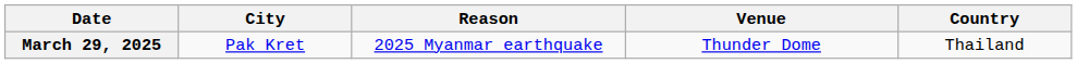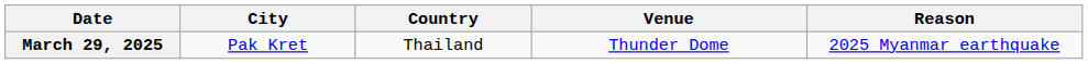 <table class="wikitable sortable plainrowheaders" style="text-align:center;">
 <tr>
 <th style="width:10em;">Date</th>
 <th style="width:10em;">City</th>
+<th style="width:10em;">Country</th>
+<th style="width:16em;">Venue</th>
 <th style="width:16em;">Reason</th>
-<th style="width:16em;">Venue</th>
-<th style="width:10em;">Country</th>
 </tr>
 <tr>
 <th scope="row" style="text-align:center">March 29, 2025</th>
 <td><a href='#'>Pak Kret</a></td>
+<td>Thailand</td>
+<td><a href='#'>Thunder Dome</a></td>
 <td><a href='#'>2025 Myanmar earthquake</a></td>
-<td><a href='#'>Thunder Dome</a></td>
-<td>Thailand</td>
 </tr>
 </table>
